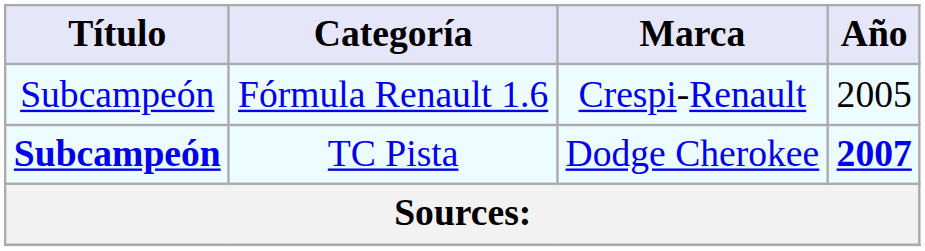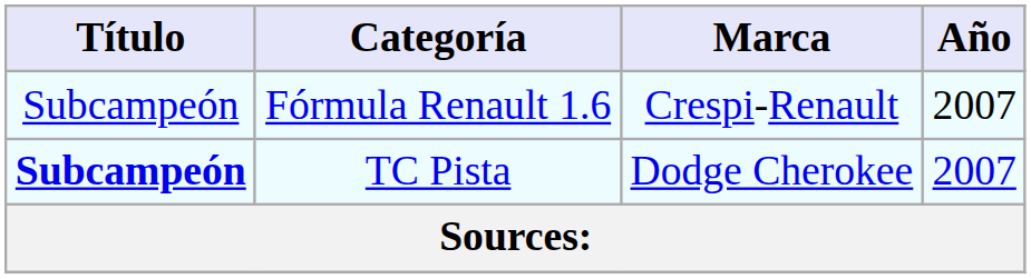 <table border="0" style="background:#ffffff; text-align:center" class="wikitable">
 <tr>
 <th style="background:Lavender; color:Black">Título</th>
 <th style="background:Lavender; color:Black">Categoría</th>
 <th style="background:Lavender; color:Black">Marca</th>
 <th style="background:Lavender; color:Black">Año</th>
 </tr>
 <tr>
 <td rowspan=1 style="text-align:center; background:#ECFCFF"><a href='#'>Subcampeón</a></td>
 <td rowspan=1 style="background:#ECFCFF"> <a href='#'>Fórmula Renault 1.6</a></td>
 <td rowspan=1 style="text-align:center; background:#ECFCFF"><a href='#'>Crespi</a>-<a href='#'>Renault</a></td>
-<td rowspan=1 style="text-align:center; background:#ECFCFF">2005</td>
+<td rowspan=1 style="text-align:center; background:#ECFCFF">2007</td>
 </tr>
 <tr>
 <td rowspan=1 style="text-align:center; background:#ECFCFF"><strong><a href='#'>Subcampeón</a></strong></td>
 <td rowspan=1 style="background:#ECFCFF"> <a href='#'>TC Pista</a></td>
 <td rowspan=1 style="text-align:center; background:#ECFCFF"><a href='#'>Dodge Cherokee</a></td>
-<td rowspan=1 style="text-align:center; background:#ECFCFF"><strong><a href='#'>2007</a></strong></td>
+<td rowspan=1 style="text-align:center; background:#ECFCFF"><a href='#'>2007</a></td>
 </tr>
 <tr>
 <th colspan="4">Sources:</th>
 </tr>
 <tr>
 </tr>
 </table>
